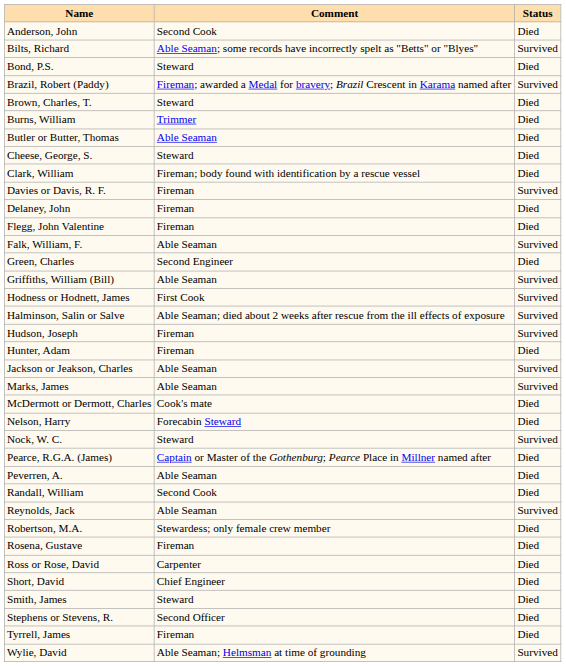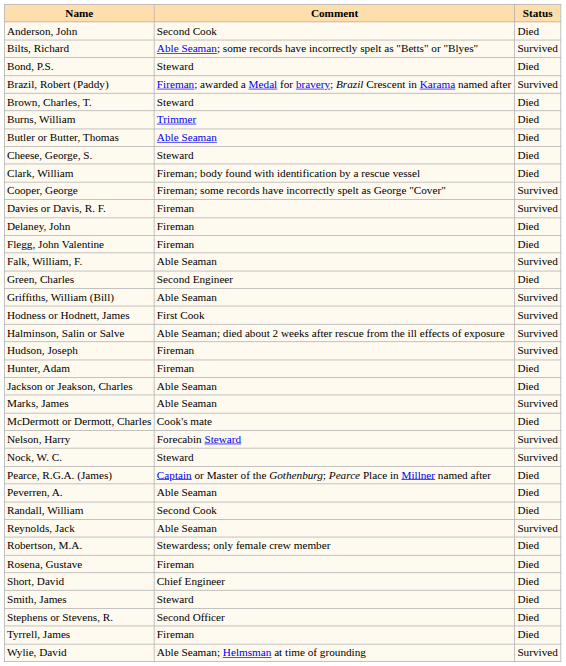 <table class="wikitable collapsible collapsed" width=90% style="background: #fffaef; border: 1px dotted gray;">
 <tr>
 <th style="background:#ffdead;">Name</th>
 <th style="background:#ffdead;">Comment</th>
 <th style="background:#ffdead;">Status</th>
 </tr>
 <tr>
 <td>Anderson, John</td>
 <td>Second Cook</td>
 <td>Died</td>
 </tr>
 <tr>
 <td>Bilts, Richard</td>
 <td><a href='#'>Able Seaman</a>; some records have incorrectly spelt as "Betts" or "Blyes"</td>
 <td>Survived</td>
 </tr>
 <tr>
 <td>Bond, P.S.</td>
 <td>Steward</td>
 <td>Died</td>
 </tr>
 <tr>
 <td>Brazil, Robert (Paddy)</td>
 <td><a href='#'>Fireman</a>; awarded a <a href='#'>Medal</a> for <a href='#'>bravery</a>; <em>Brazil</em> Crescent in <a href='#'>Karama</a> named after</td>
 <td>Survived</td>
 </tr>
 <tr>
 <td>Brown, Charles, T.</td>
 <td>Steward</td>
 <td>Died</td>
 </tr>
 <tr>
 <td>Burns, William</td>
 <td><a href='#'>Trimmer</a></td>
 <td>Died</td>
 </tr>
 <tr>
 <td>Butler or Butter, Thomas</td>
 <td><a href='#'>Able Seaman</a></td>
 <td>Died</td>
 </tr>
 <tr>
 <td>Cheese, George, S.</td>
 <td>Steward</td>
 <td>Died</td>
 </tr>
 <tr>
 <td>Clark, William</td>
 <td>Fireman; body found with identification by a rescue vessel</td>
 <td>Died</td>
+</tr>
+<tr>
+<td>Cooper, George</td>
+<td>Fireman; some records have incorrectly spelt as George "Cover"</td>
+<td>Survived</td>
 </tr>
 <tr>
 <td>Davies or Davis, R. F.</td>
 <td>Fireman</td>
 <td>Survived</td>
 </tr>
 <tr>
 <td>Delaney, John</td>
 <td>Fireman</td>
 <td>Died</td>
 </tr>
 <tr>
 <td>Flegg, John Valentine</td>
 <td>Fireman</td>
 <td>Died</td>
 </tr>
 <tr>
 <td>Falk, William, F.</td>
 <td>Able Seaman</td>
 <td>Survived</td>
 </tr>
 <tr>
 <td>Green, Charles</td>
 <td>Second Engineer</td>
 <td>Died</td>
 </tr>
 <tr>
 <td>Griffiths, William (Bill)</td>
 <td>Able Seaman</td>
 <td>Survived</td>
 </tr>
 <tr>
 <td>Hodness or Hodnett, James</td>
 <td>First Cook</td>
 <td>Survived</td>
 </tr>
 <tr>
 <td>Halminson, Salin or Salve</td>
 <td>Able Seaman; died about 2 weeks after rescue from the ill effects of exposure</td>
 <td>Survived</td>
 </tr>
 <tr>
 <td>Hudson, Joseph</td>
 <td>Fireman</td>
 <td>Survived</td>
 </tr>
 <tr>
 <td>Hunter, Adam</td>
 <td>Fireman</td>
 <td>Died</td>
 </tr>
 <tr>
 <td>Jackson or Jeakson, Charles</td>
 <td>Able Seaman</td>
-<td>Survived</td>
+<td>Died</td>
 </tr>
 <tr>
 <td>Marks, James</td>
 <td>Able Seaman</td>
 <td>Survived</td>
 </tr>
 <tr>
 <td>McDermott or Dermott, Charles</td>
 <td>Cook's mate</td>
 <td>Died</td>
 </tr>
 <tr>
 <td>Nelson, Harry</td>
 <td>Forecabin <a href='#'>Steward</a></td>
-<td>Died</td>
+<td>Survived</td>
 </tr>
 <tr>
 <td>Nock, W. C.</td>
 <td>Steward</td>
 <td>Survived</td>
 </tr>
 <tr>
 <td>Pearce, R.G.A. (James)</td>
 <td><a href='#'>Captain</a> or Master of the <em>Gothenburg</em>; <em>Pearce</em> Place in <a href='#'>Millner</a> named after</td>
 <td>Died</td>
 </tr>
 <tr>
 <td>Peverren, A.</td>
 <td>Able Seaman</td>
 <td>Died</td>
 </tr>
 <tr>
 <td>Randall, William</td>
 <td>Second Cook</td>
 <td>Died</td>
 </tr>
 <tr>
 <td>Reynolds, Jack</td>
 <td>Able Seaman</td>
 <td>Survived</td>
 </tr>
 <tr>
 <td>Robertson, M.A.</td>
 <td>Stewardess; only female crew member</td>
 <td>Died</td>
 </tr>
 <tr>
 <td>Rosena, Gustave</td>
 <td>Fireman</td>
 <td>Died</td>
 </tr>
 <tr>
-<td>Ross or Rose, David</td>
-<td>Carpenter</td>
-<td>Died</td>
-</tr>
-<tr>
 <td>Short, David</td>
 <td>Chief Engineer</td>
 <td>Died</td>
 </tr>
 <tr>
 <td>Smith, James</td>
 <td>Steward</td>
 <td>Died</td>
 </tr>
 <tr>
 <td>Stephens or Stevens, R.</td>
 <td>Second Officer</td>
 <td>Died</td>
 </tr>
 <tr>
 <td>Tyrrell, James</td>
 <td>Fireman</td>
 <td>Died</td>
 </tr>
 <tr>
 <td>Wylie, David</td>
 <td>Able Seaman; <a href='#'>Helmsman</a> at time of grounding</td>
 <td>Survived</td>
 </tr>
 </table>
